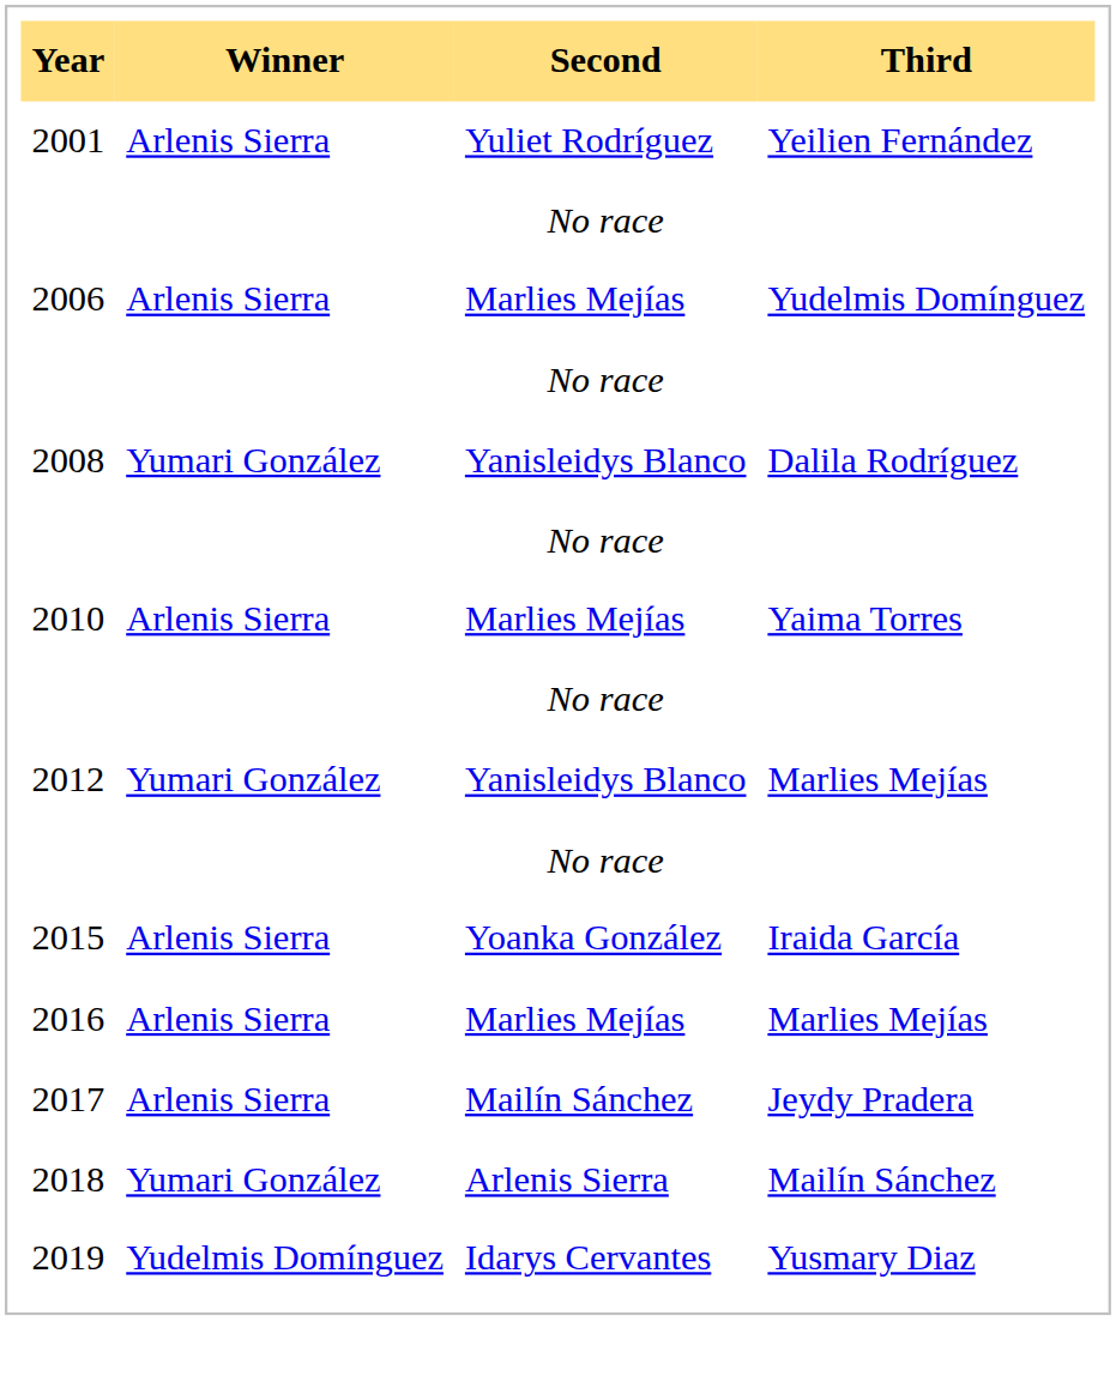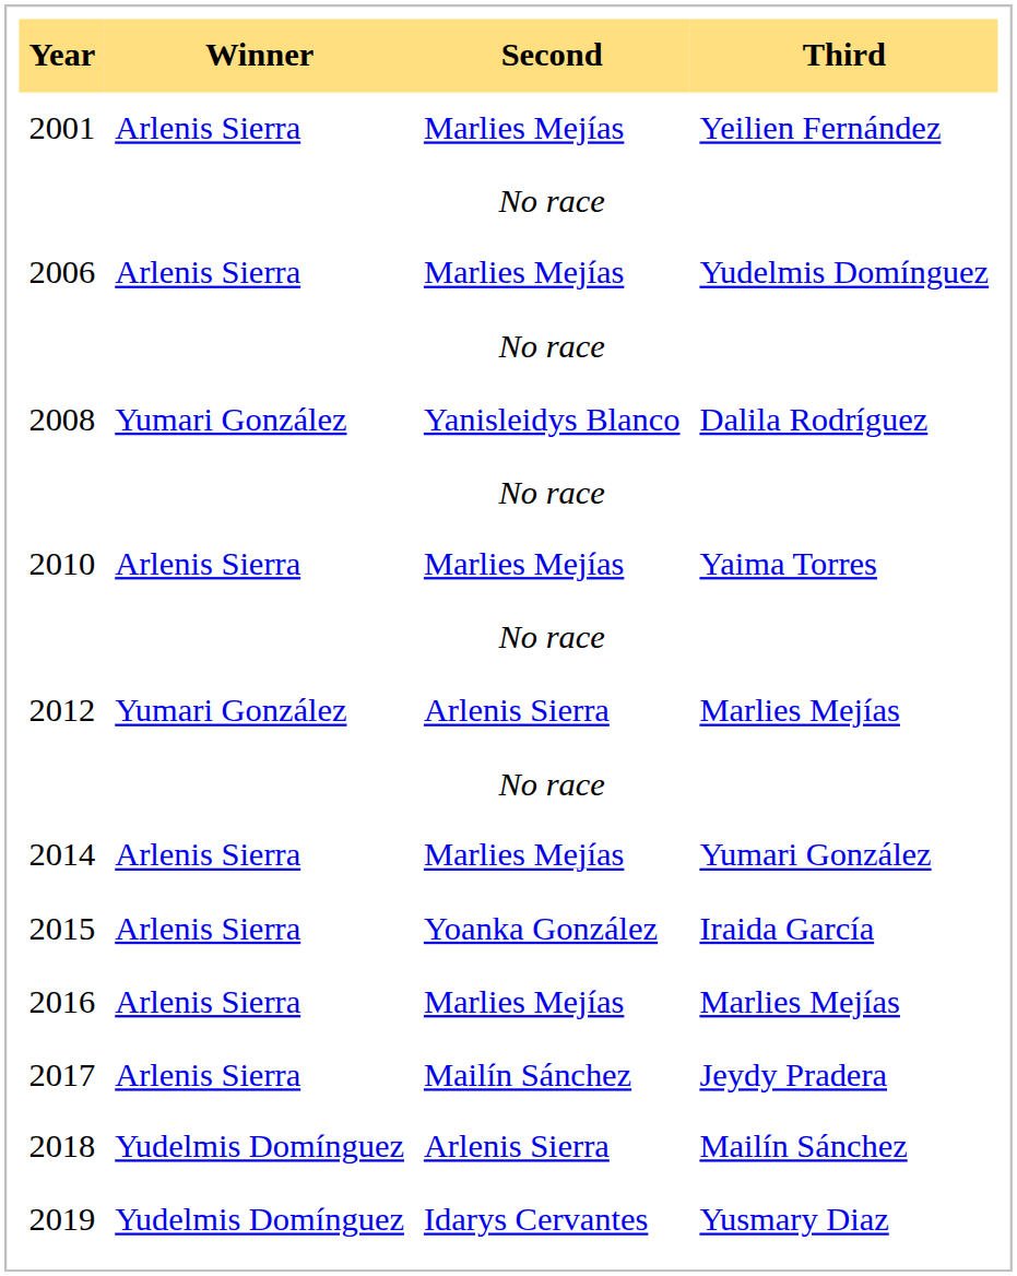 <table cellpadding="4" cellspacing="0"  style="border: 1px solid silver; color: black; margin: 0 0 0.5em 0; background-color: white; padding: 5px; text-align: left; font-size:85%; vertical-align: top; line-height:1.6em;">
 <tr>
 <th scope=col; align="center" bgcolor="FFDF80">Year</th>
 <th scope=col; align="center" bgcolor="FFDF80">Winner</th>
 <th scope=col; align="center" bgcolor="FFDF80">Second</th>
 <th scope=col; align="center" bgcolor="FFDF80">Third</th>
 </tr>
 <tr>
 </tr>
 <tr>
 <td>2001</td>
 <td><a href='#'>Arlenis Sierra</a></td>
-<td><a href='#'>Yuliet Rodríguez</a></td>
+<td><a href='#'>Marlies Mejías</a></td>
 <td><a href='#'>Yeilien Fernández</a></td>
 </tr>
 <tr>
 <td></td>
 <td colspan=3; align=center><em>No race</em></td>
 </tr>
 <tr>
 <td>2006</td>
 <td><a href='#'>Arlenis Sierra</a></td>
 <td><a href='#'>Marlies Mejías</a></td>
 <td><a href='#'>Yudelmis Domínguez</a></td>
 </tr>
 <tr>
 <td></td>
 <td colspan=3; align=center><em>No race</em></td>
 </tr>
 <tr>
 <td>2008</td>
 <td><a href='#'>Yumari González</a></td>
 <td><a href='#'>Yanisleidys Blanco</a></td>
 <td><a href='#'>Dalila Rodríguez</a></td>
 </tr>
 <tr>
 <td></td>
 <td colspan=3; align=center><em>No race</em></td>
 </tr>
 <tr>
 <td>2010</td>
 <td><a href='#'>Arlenis Sierra</a></td>
 <td><a href='#'>Marlies Mejías</a></td>
 <td><a href='#'>Yaima Torres</a></td>
 </tr>
 <tr>
 <td></td>
 <td colspan=3; align=center><em>No race</em></td>
 </tr>
 <tr>
 <td>2012</td>
 <td><a href='#'>Yumari González</a></td>
-<td><a href='#'>Yanisleidys Blanco</a></td>
+<td><a href='#'>Arlenis Sierra</a></td>
 <td><a href='#'>Marlies Mejías</a></td>
 </tr>
 <tr>
 <td></td>
 <td colspan=3; align=center><em>No race</em></td>
+</tr>
+<tr>
+<td>2014</td>
+<td><a href='#'>Arlenis Sierra</a></td>
+<td><a href='#'>Marlies Mejías</a></td>
+<td><a href='#'>Yumari González</a></td>
 </tr>
 <tr>
 <td>2015</td>
 <td><a href='#'>Arlenis Sierra</a></td>
 <td><a href='#'>Yoanka González</a></td>
 <td><a href='#'>Iraida García</a></td>
 </tr>
 <tr>
 <td>2016</td>
 <td><a href='#'>Arlenis Sierra</a></td>
 <td><a href='#'>Marlies Mejías</a></td>
 <td><a href='#'>Marlies Mejías</a></td>
 </tr>
 <tr>
 <td>2017</td>
 <td><a href='#'>Arlenis Sierra</a></td>
 <td><a href='#'>Mailín Sánchez</a></td>
 <td><a href='#'>Jeydy Pradera</a></td>
 </tr>
 <tr>
 <td>2018</td>
-<td><a href='#'>Yumari González</a></td>
+<td><a href='#'>Yudelmis Domínguez</a></td>
 <td><a href='#'>Arlenis Sierra</a></td>
 <td><a href='#'>Mailín Sánchez</a></td>
 </tr>
 <tr>
 <td>2019</td>
 <td><a href='#'>Yudelmis Domínguez</a></td>
 <td><a href='#'>Idarys Cervantes</a></td>
 <td><a href='#'>Yusmary Diaz</a></td>
 </tr>
 </table>
